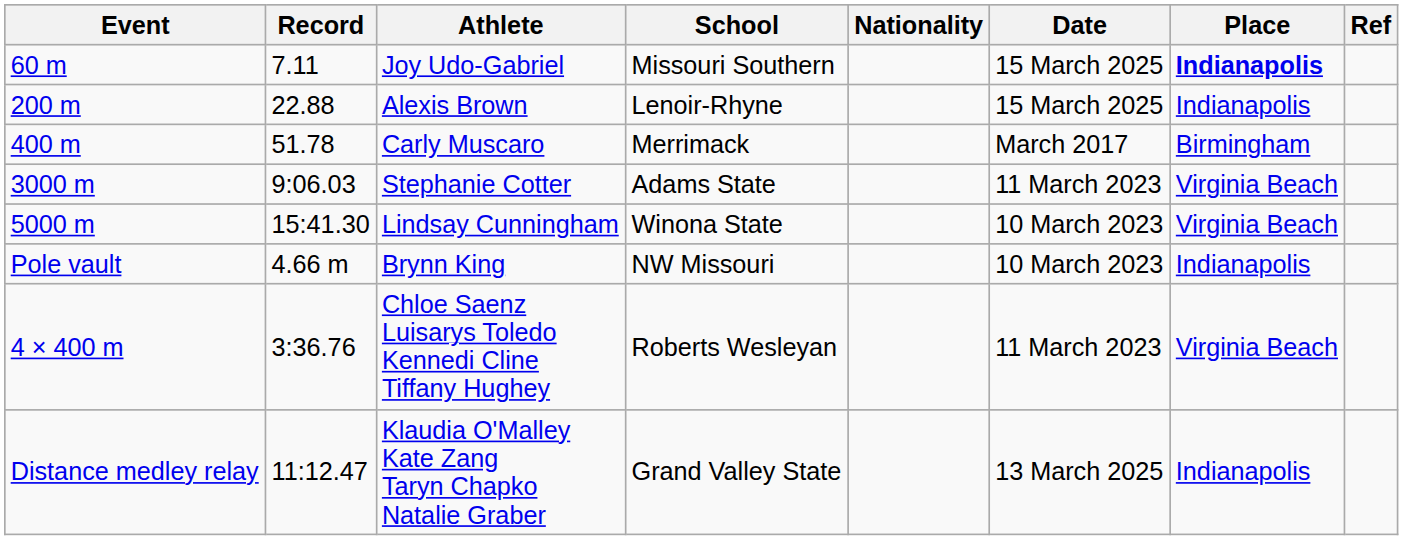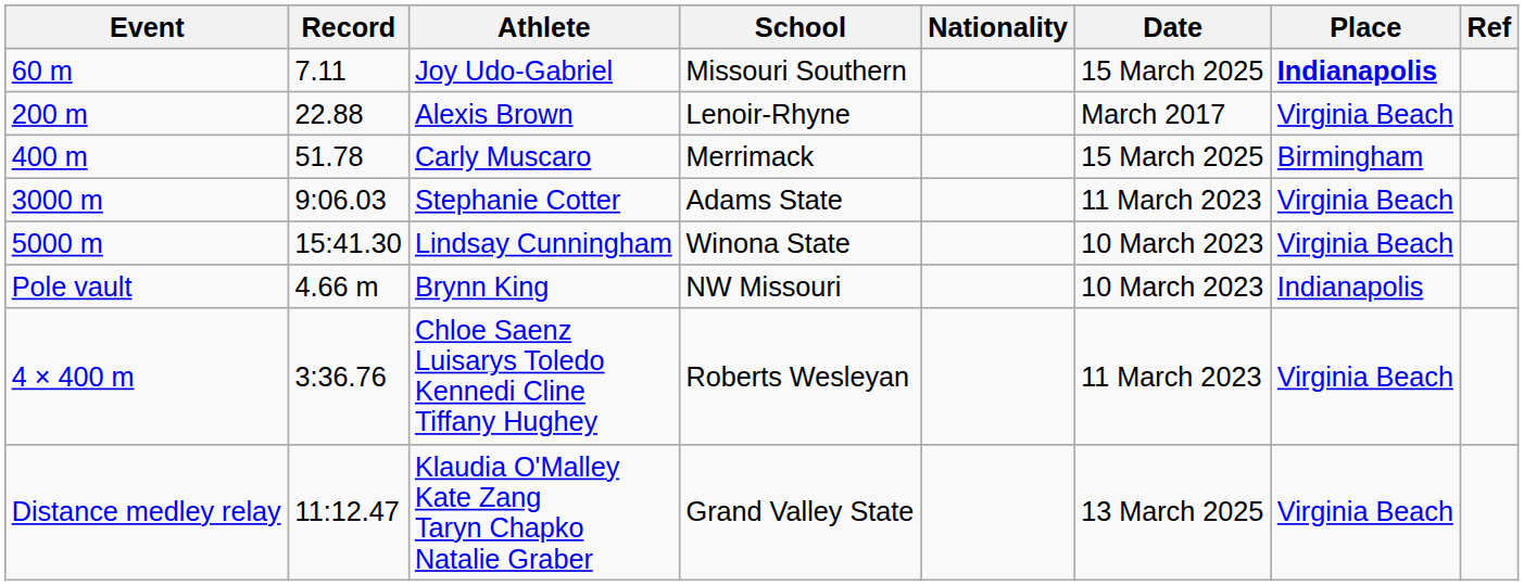 <table class="wikitable" style="font-size:95%; width: 95%;">
 <tr>
 <th>Event</th>
 <th>Record</th>
 <th>Athlete</th>
 <th>School</th>
 <th>Nationality</th>
 <th>Date</th>
 <th>Place</th>
 <th>Ref</th>
 </tr>
 <tr>
 <td><a href='#'>60 m</a></td>
 <td>7.11</td>
 <td><a href='#'>Joy Udo-Gabriel</a></td>
 <td>Missouri Southern</td>
 <td></td>
 <td>15 March 2025</td>
 <td><strong><a href='#'>Indianapolis</a></strong></td>
 <td></td>
 </tr>
 <tr>
 <td><a href='#'>200 m</a></td>
 <td>22.88</td>
 <td><a href='#'>Alexis Brown</a></td>
 <td>Lenoir-Rhyne</td>
 <td></td>
-<td>15 March 2025</td>
-<td><a href='#'>Indianapolis</a></td>
+<td>March 2017</td>
+<td><a href='#'>Virginia Beach</a></td>
 <td></td>
 </tr>
 <tr>
 <td><a href='#'>400 m</a></td>
 <td>51.78</td>
 <td><a href='#'>Carly Muscaro</a></td>
 <td>Merrimack</td>
 <td></td>
-<td>March 2017</td>
+<td>15 March 2025</td>
 <td><a href='#'>Birmingham</a></td>
 <td></td>
 </tr>
 <tr>
 <td><a href='#'>3000 m</a></td>
 <td>9:06.03</td>
 <td><a href='#'>Stephanie Cotter</a></td>
 <td>Adams State</td>
 <td></td>
 <td>11 March 2023</td>
 <td><a href='#'>Virginia Beach</a></td>
 <td></td>
 </tr>
 <tr>
 <td><a href='#'>5000 m</a></td>
 <td>15:41.30</td>
 <td><a href='#'>Lindsay Cunningham</a></td>
 <td>Winona State</td>
 <td></td>
 <td>10 March 2023</td>
 <td><a href='#'>Virginia Beach</a></td>
 <td></td>
 </tr>
 <tr>
 <td><a href='#'>Pole vault</a></td>
 <td>4.66 m</td>
 <td><a href='#'>Brynn King</a></td>
 <td>NW Missouri</td>
 <td></td>
 <td>10 March 2023</td>
 <td><a href='#'>Indianapolis</a></td>
 <td></td>
 </tr>
 <tr>
 <td><a href='#'>4 × 400 m</a></td>
 <td>3:36.76</td>
 <td><a href='#'>Chloe Saenz</a><br><a href='#'>Luisarys Toledo</a><br><a href='#'>Kennedi Cline</a><br><a href='#'>Tiffany Hughey</a></td>
 <td>Roberts Wesleyan</td>
 <td></td>
 <td>11 March 2023</td>
 <td><a href='#'>Virginia Beach</a></td>
 <td></td>
 </tr>
 <tr>
 <td><a href='#'>Distance medley relay</a></td>
 <td>11:12.47</td>
 <td><a href='#'>Klaudia O'Malley</a><br><a href='#'>Kate Zang</a><br><a href='#'>Taryn Chapko</a><br><a href='#'>Natalie Graber</a></td>
 <td>Grand Valley State</td>
 <td></td>
 <td>13 March 2025</td>
-<td><a href='#'>Indianapolis</a></td>
+<td><a href='#'>Virginia Beach</a></td>
 <td></td>
 </tr>
 </table>
